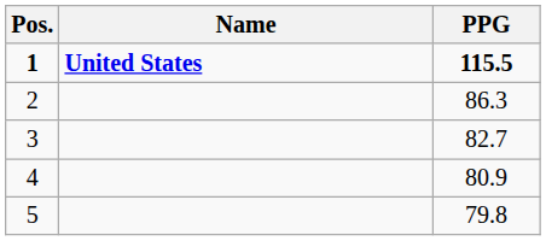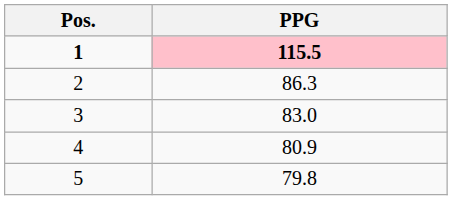 <table class="wikitable">
 <tr>
 <th style="width:10%;">Pos.</th>
-<th>Name</th>
 <th style="width:20%;">PPG</th>
 </tr>
 <tr>
 <td align=center><strong>1</strong></td>
-<td><strong> <a href='#'>United States</a></strong></td>
-<td align=center><strong>115.5</strong></td>
+<td align=center style="background: pink;"><strong>115.5</strong></td>
 </tr>
 <tr>
 <td align=center>2</td>
-<td></td>
 <td align=center>86.3</td>
 </tr>
 <tr>
 <td align=center>3</td>
-<td></td>
-<td align=center>82.7</td>
+<td align=center>83.0</td>
 </tr>
 <tr>
 <td align=center>4</td>
-<td></td>
 <td align=center>80.9</td>
 </tr>
 <tr>
 <td align=center>5</td>
-<td></td>
 <td align=center>79.8</td>
 </tr>
 </table>
